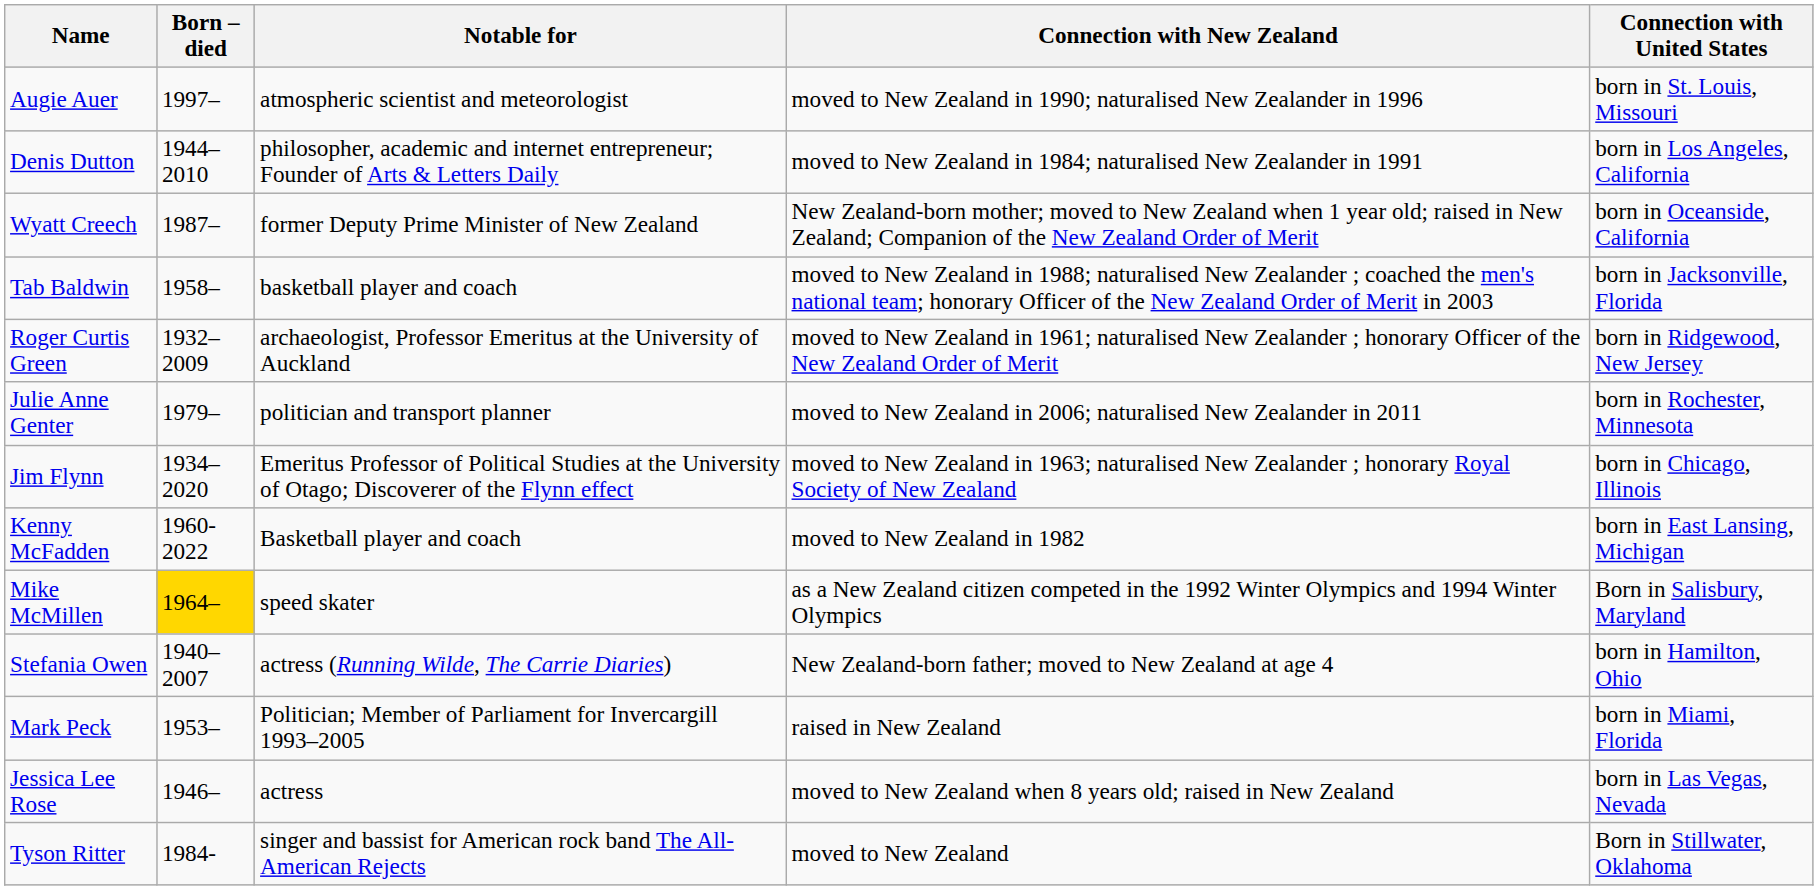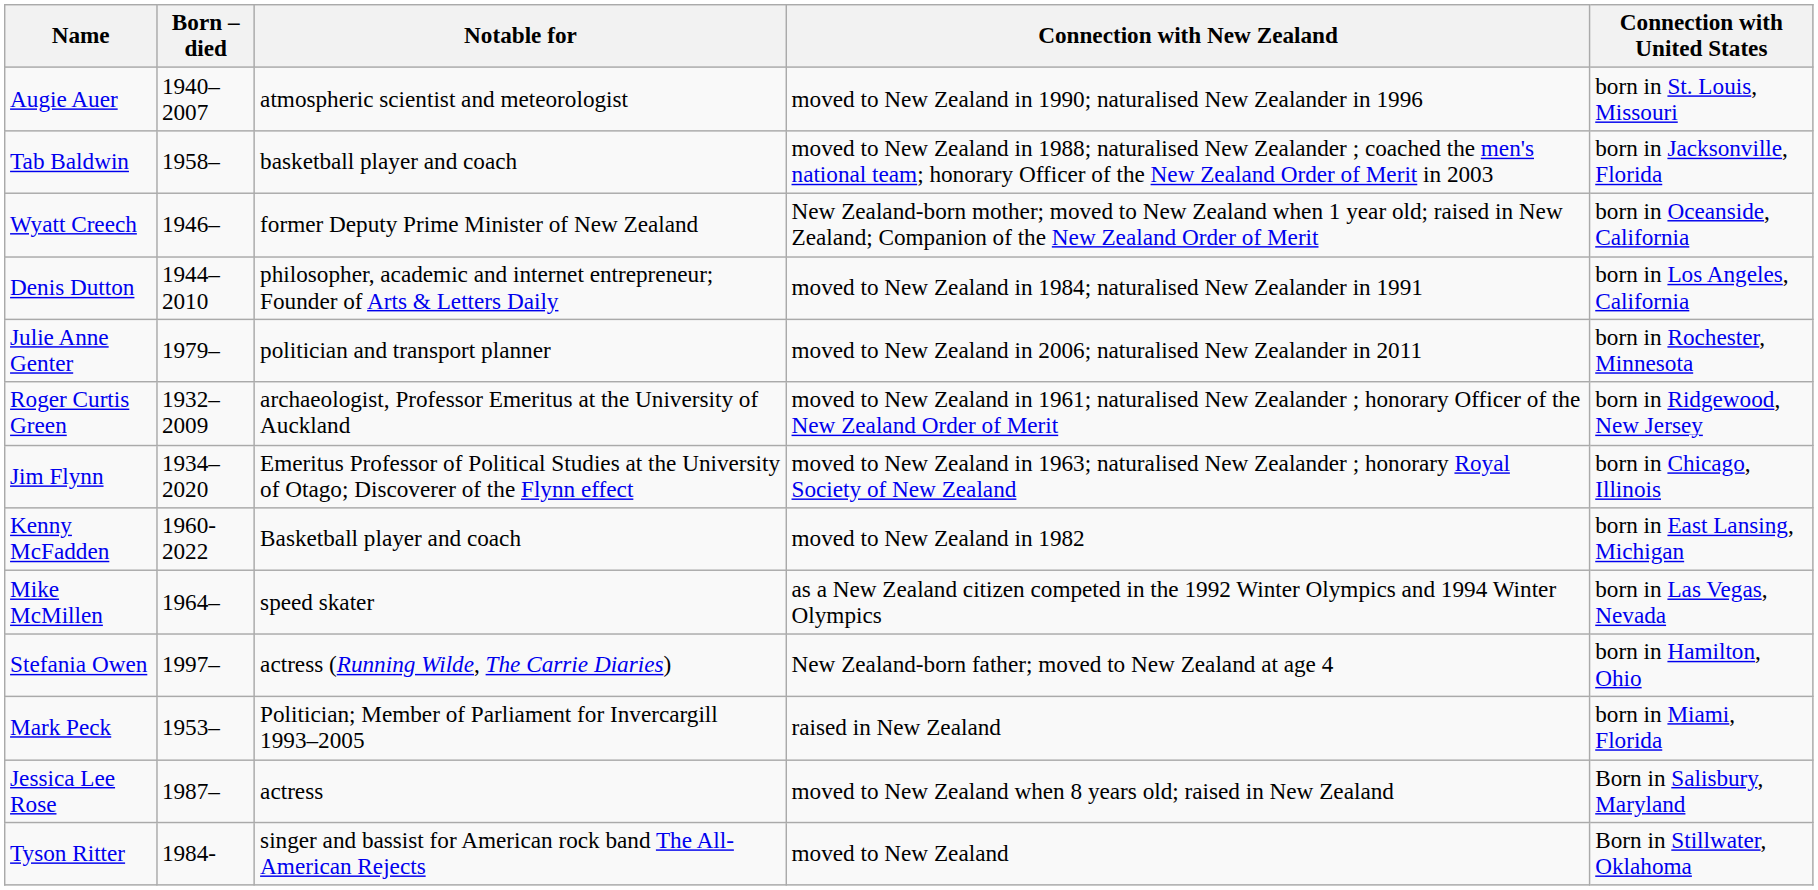 <table class="wikitable sortable">
 <tr>
 <th>Name</th>
 <th>Born – died</th>
 <th>Notable for</th>
 <th>Connection with New Zealand</th>
 <th>Connection with United States</th>
 </tr>
 <tr>
 <td><a href='#'>Augie Auer</a></td>
-<td>1997–</td>
+<td>1940–2007</td>
 <td>atmospheric scientist and meteorologist</td>
 <td>moved to New Zealand in 1990; naturalised New Zealander in 1996</td>
 <td>born in <a href='#'>St. Louis</a>, <a href='#'>Missouri</a></td>
+</tr>
+<tr>
+<td><a href='#'>Tab Baldwin</a></td>
+<td>1958–</td>
+<td>basketball player and coach</td>
+<td>moved to New Zealand in 1988; naturalised New Zealander ; coached the <a href='#'>men's national team</a>; honorary Officer of the <a href='#'>New Zealand Order of Merit</a> in 2003</td>
+<td>born in <a href='#'>Jacksonville</a>, <a href='#'>Florida</a></td>
+</tr>
+<tr>
+<td><a href='#'>Wyatt Creech</a></td>
+<td>1946–</td>
+<td>former Deputy Prime Minister of New Zealand</td>
+<td>New Zealand-born mother; moved to New Zealand when 1 year old; raised in New Zealand; Companion of the <a href='#'>New Zealand Order of Merit</a></td>
+<td>born in <a href='#'>Oceanside</a>, <a href='#'>California</a></td>
 </tr>
 <tr>
 <td><a href='#'>Denis Dutton</a></td>
 <td>1944–2010</td>
 <td>philosopher, academic and internet entrepreneur; Founder of <a href='#'>Arts & Letters Daily</a></td>
 <td>moved to New Zealand in 1984; naturalised New Zealander in 1991</td>
 <td>born in <a href='#'>Los Angeles</a>, <a href='#'>California</a></td>
 </tr>
 <tr>
-<td><a href='#'>Wyatt Creech</a></td>
-<td>1987–</td>
-<td>former Deputy Prime Minister of New Zealand</td>
-<td>New Zealand-born mother; moved to New Zealand when 1 year old; raised in New Zealand; Companion of the <a href='#'>New Zealand Order of Merit</a></td>
-<td>born in <a href='#'>Oceanside</a>, <a href='#'>California</a></td>
-</tr>
-<tr>
-<td><a href='#'>Tab Baldwin</a></td>
-<td>1958–</td>
-<td>basketball player and coach</td>
-<td>moved to New Zealand in 1988; naturalised New Zealander ; coached the <a href='#'>men's national team</a>; honorary Officer of the <a href='#'>New Zealand Order of Merit</a> in 2003</td>
-<td>born in <a href='#'>Jacksonville</a>, <a href='#'>Florida</a></td>
+<td><a href='#'>Julie Anne Genter</a></td>
+<td>1979–</td>
+<td>politician and transport planner</td>
+<td>moved to New Zealand in 2006; naturalised New Zealander in 2011</td>
+<td>born in <a href='#'>Rochester</a>, <a href='#'>Minnesota</a></td>
 </tr>
 <tr>
 <td><a href='#'>Roger Curtis Green</a></td>
 <td>1932–2009</td>
 <td>archaeologist, Professor Emeritus at the University of Auckland</td>
 <td>moved to New Zealand in 1961; naturalised New Zealander ; honorary Officer of the <a href='#'>New Zealand Order of Merit</a></td>
 <td>born in <a href='#'>Ridgewood</a>, <a href='#'>New Jersey</a></td>
-</tr>
-<tr>
-<td><a href='#'>Julie Anne Genter</a></td>
-<td>1979–</td>
-<td>politician and transport planner</td>
-<td>moved to New Zealand in 2006; naturalised New Zealander in 2011</td>
-<td>born in <a href='#'>Rochester</a>, <a href='#'>Minnesota</a></td>
 </tr>
 <tr>
 <td><a href='#'>Jim Flynn</a></td>
 <td>1934–2020</td>
 <td>Emeritus Professor of Political Studies at the University of Otago; Discoverer of the <a href='#'>Flynn effect</a></td>
 <td>moved to New Zealand in 1963; naturalised New Zealander ; honorary <a href='#'>Royal Society of New Zealand</a></td>
 <td>born in <a href='#'>Chicago</a>, <a href='#'>Illinois</a></td>
 </tr>
 <tr>
 <td><a href='#'>Kenny McFadden</a></td>
 <td>1960-2022</td>
 <td>Basketball player and coach</td>
 <td>moved to New Zealand in 1982</td>
 <td>born in <a href='#'>East Lansing</a>, <a href='#'>Michigan</a></td>
 </tr>
 <tr>
 <td><a href='#'>Mike McMillen</a></td>
-<td style="background: gold;">1964–</td>
+<td>1964–</td>
 <td>speed skater</td>
 <td>as a New Zealand citizen competed in the 1992 Winter Olympics and 1994 Winter Olympics</td>
-<td>Born in <a href='#'>Salisbury</a>, <a href='#'>Maryland</a></td>
+<td>born in <a href='#'>Las Vegas</a>, <a href='#'>Nevada</a></td>
 </tr>
 <tr>
 <td><a href='#'>Stefania Owen</a></td>
-<td>1940–2007</td>
+<td>1997–</td>
 <td>actress (<em><a href='#'>Running Wilde</a></em>, <em><a href='#'>The Carrie Diaries</a></em>)</td>
 <td>New Zealand-born father; moved to New Zealand at age 4</td>
 <td>born in <a href='#'>Hamilton</a>, <a href='#'>Ohio</a></td>
 </tr>
 <tr>
 <td><a href='#'>Mark Peck</a></td>
 <td>1953–</td>
 <td>Politician; Member of Parliament for Invercargill 1993–2005</td>
 <td>raised in New Zealand</td>
 <td>born in <a href='#'>Miami</a>, <a href='#'>Florida</a></td>
 </tr>
 <tr>
 <td><a href='#'>Jessica Lee Rose</a></td>
-<td>1946–</td>
+<td>1987–</td>
 <td>actress</td>
 <td>moved to New Zealand when 8 years old; raised in New Zealand</td>
-<td>born in <a href='#'>Las Vegas</a>, <a href='#'>Nevada</a></td>
+<td>Born in <a href='#'>Salisbury</a>, <a href='#'>Maryland</a></td>
 </tr>
 <tr>
 <td><a href='#'>Tyson Ritter</a></td>
 <td>1984-</td>
 <td>singer and bassist for American rock band <a href='#'>The All-American Rejects</a></td>
 <td>moved to New Zealand</td>
 <td>Born in <a href='#'>Stillwater</a>, <a href='#'>Oklahoma</a></td>
 </tr>
 </table>
